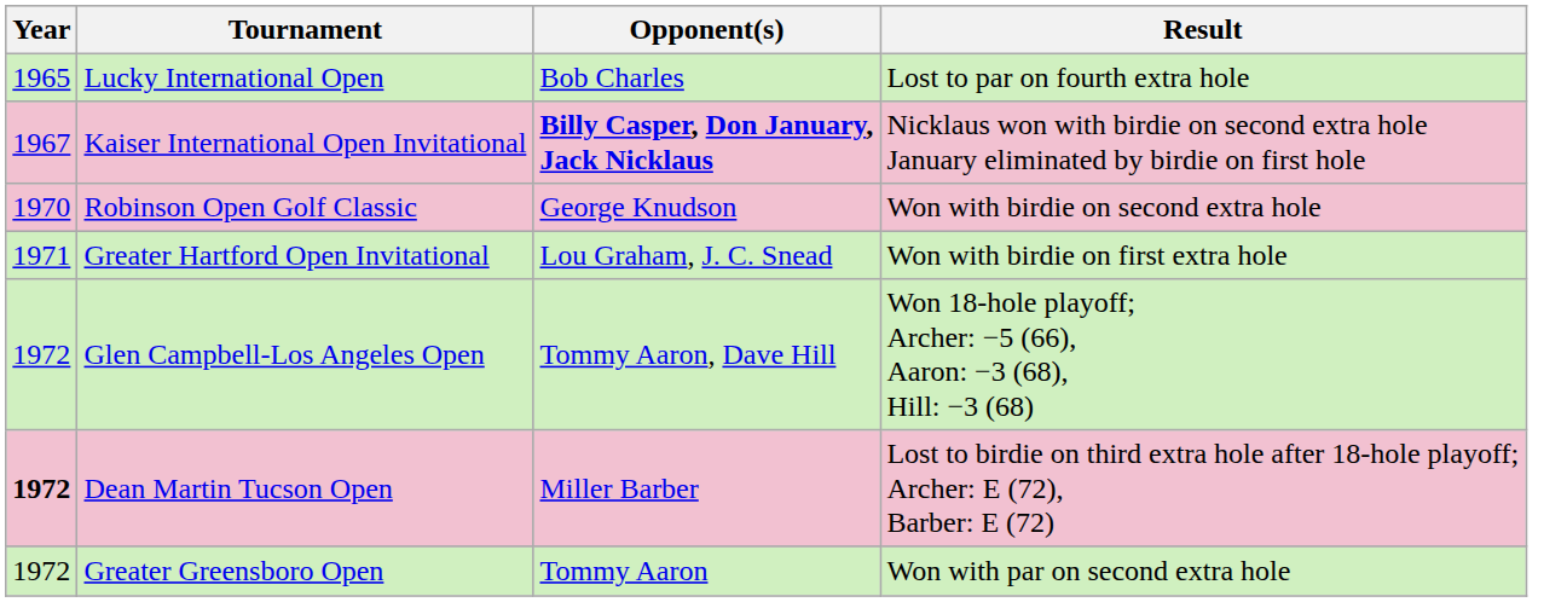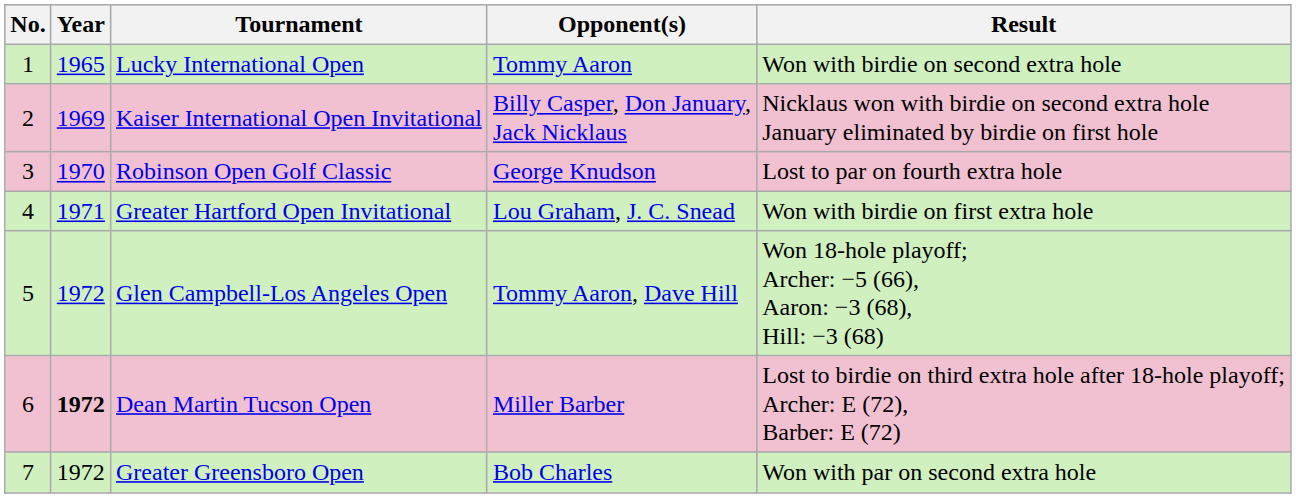 <table class="wikitable" style="font-size:95%;">
 <tr>
+<th>No.</th>
 <th>Year</th>
 <th>Tournament</th>
 <th>Opponent(s)</th>
 <th>Result</th>
 </tr>
 <tr style="background:#D0F0C0;">
+<td align=center>1</td>
 <td><a href='#'>1965</a></td>
 <td><a href='#'>Lucky International Open</a></td>
-<td> <a href='#'>Bob Charles</a></td>
-<td>Lost to par on fourth extra hole</td>
+<td> <a href='#'>Tommy Aaron</a></td>
+<td>Won with birdie on second extra hole</td>
 </tr>
 <tr style="background:#F2C1D1;">
-<td><a href='#'>1967</a></td>
+<td align=center>2</td>
+<td><a href='#'>1969</a></td>
 <td><a href='#'>Kaiser International Open Invitational</a></td>
-<td><strong> <a href='#'>Billy Casper</a>,  <a href='#'>Don January</a>,<br> <a href='#'>Jack Nicklaus</a></strong></td>
+<td> <a href='#'>Billy Casper</a>,  <a href='#'>Don January</a>,<br> <a href='#'>Jack Nicklaus</a></td>
 <td>Nicklaus won with birdie on second extra hole<br>January eliminated by birdie on first hole</td>
 </tr>
 <tr style="background:#F2C1D1;">
+<td align=center>3</td>
 <td><a href='#'>1970</a></td>
 <td><a href='#'>Robinson Open Golf Classic</a></td>
 <td> <a href='#'>George Knudson</a></td>
-<td>Won with birdie on second extra hole</td>
+<td>Lost to par on fourth extra hole</td>
 </tr>
 <tr style="background:#D0F0C0;">
+<td align=center>4</td>
 <td><a href='#'>1971</a></td>
 <td><a href='#'>Greater Hartford Open Invitational</a></td>
 <td> <a href='#'>Lou Graham</a>,  <a href='#'>J. C. Snead</a></td>
 <td>Won with birdie on first extra hole</td>
 </tr>
 <tr style="background:#D0F0C0;">
+<td align=center>5</td>
 <td><a href='#'>1972</a></td>
 <td><a href='#'>Glen Campbell-Los Angeles Open</a></td>
 <td> <a href='#'>Tommy Aaron</a>,  <a href='#'>Dave Hill</a></td>
 <td>Won 18-hole playoff;<br>Archer: −5 (66),<br>Aaron: −3 (68),<br>Hill: −3 (68)</td>
 </tr>
 <tr style="background:#F2C1D1;">
+<td align=center>6</td>
 <td><strong>1972</strong></td>
 <td><a href='#'>Dean Martin Tucson Open</a></td>
 <td> <a href='#'>Miller Barber</a></td>
 <td>Lost to birdie on third extra hole after 18-hole playoff;<br>Archer: E (72),<br>Barber: E (72)</td>
 </tr>
 <tr style="background:#D0F0C0;">
+<td align=center>7</td>
 <td>1972</td>
 <td><a href='#'>Greater Greensboro Open</a></td>
-<td> <a href='#'>Tommy Aaron</a></td>
+<td> <a href='#'>Bob Charles</a></td>
 <td>Won with par on second extra hole</td>
 </tr>
 </table>
